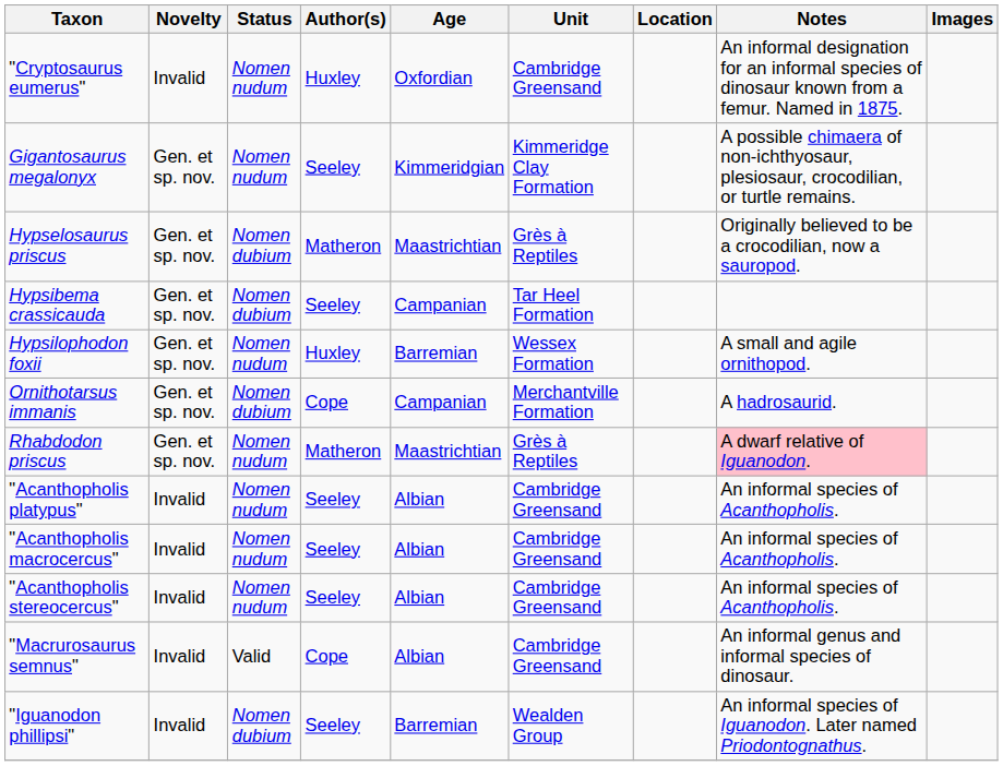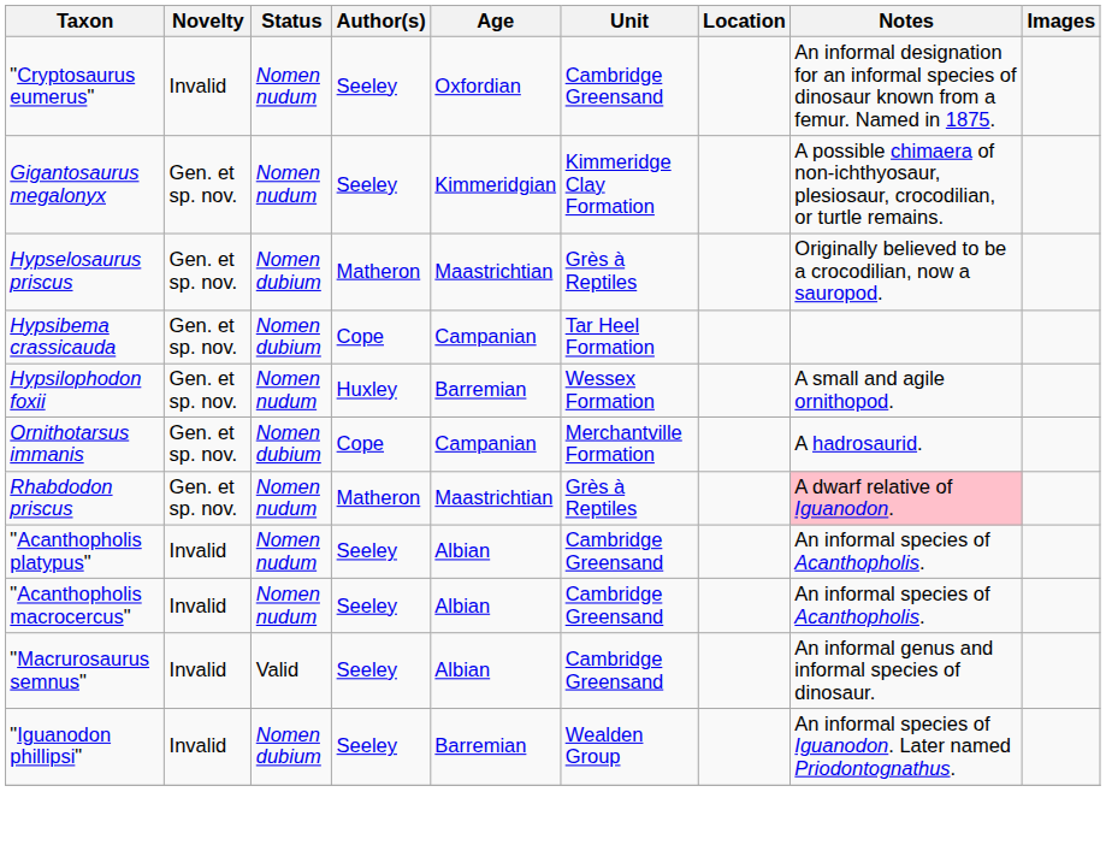 <table class="wikitable sortable" align="center" width="100%">
 <tr>
 <th>Taxon</th>
 <th>Novelty</th>
 <th>Status</th>
 <th>Author(s)</th>
 <th>Age</th>
 <th>Unit</th>
 <th>Location</th>
 <th>Notes</th>
 <th>Images</th>
 </tr>
 <tr>
 <td>"<a href='#'>Cryptosaurus eumerus</a>"</td>
 <td>Invalid</td>
 <td><em><a href='#'>Nomen nudum</a></em></td>
-<td><a href='#'>Huxley</a></td>
+<td><a href='#'>Seeley</a></td>
 <td><a href='#'>Oxfordian</a></td>
 <td><a href='#'>Cambridge Greensand</a></td>
 <td></td>
 <td>An informal designation for an informal species of dinosaur known from a femur. Named in <a href='#'>1875</a>.</td>
 <td></td>
 </tr>
 <tr>
 <td><em><a href='#'>Gigantosaurus megalonyx</a></em></td>
 <td>Gen. et sp. nov.</td>
 <td><em><a href='#'>Nomen nudum</a></em></td>
 <td><a href='#'>Seeley</a></td>
 <td><a href='#'>Kimmeridgian</a></td>
 <td><a href='#'>Kimmeridge Clay Formation</a></td>
 <td></td>
 <td>A possible <a href='#'>chimaera</a> of non-ichthyosaur, plesiosaur, crocodilian, or turtle remains.</td>
 <td></td>
 </tr>
 <tr>
 <td><em><a href='#'>Hypselosaurus priscus</a></em></td>
 <td>Gen. et sp. nov.</td>
 <td><em><a href='#'>Nomen dubium</a></em></td>
 <td><a href='#'>Matheron</a></td>
 <td><a href='#'>Maastrichtian</a></td>
 <td><a href='#'>Grès à Reptiles</a></td>
 <td></td>
 <td>Originally believed to be a crocodilian, now a <a href='#'>sauropod</a>.</td>
 <td></td>
 </tr>
 <tr>
 <td><em><a href='#'>Hypsibema crassicauda</a></em></td>
 <td>Gen. et sp. nov.</td>
 <td><em><a href='#'>Nomen dubium</a></em></td>
-<td><a href='#'>Seeley</a></td>
+<td><a href='#'>Cope</a></td>
 <td><a href='#'>Campanian</a></td>
 <td><a href='#'>Tar Heel Formation</a></td>
 <td></td>
 <td></td>
 <td></td>
 </tr>
 <tr>
 <td><em><a href='#'>Hypsilophodon foxii</a></em></td>
 <td>Gen. et sp. nov.</td>
 <td><em><a href='#'>Nomen nudum</a></em></td>
 <td><a href='#'>Huxley</a></td>
 <td><a href='#'>Barremian</a></td>
 <td><a href='#'>Wessex Formation</a></td>
 <td></td>
 <td>A small and agile <a href='#'>ornithopod</a>.</td>
 <td></td>
 </tr>
 <tr>
 <td><em><a href='#'>Ornithotarsus immanis</a></em></td>
 <td>Gen. et sp. nov.</td>
 <td><em><a href='#'>Nomen dubium</a></em></td>
 <td><a href='#'>Cope</a></td>
 <td><a href='#'>Campanian</a></td>
 <td><a href='#'>Merchantville Formation</a></td>
 <td></td>
 <td>A <a href='#'>hadrosaurid</a>.</td>
 <td></td>
 </tr>
 <tr>
 <td><em><a href='#'>Rhabdodon priscus</a></em></td>
 <td>Gen. et sp. nov.</td>
 <td><em><a href='#'>Nomen nudum</a></em></td>
 <td><a href='#'>Matheron</a></td>
 <td><a href='#'>Maastrichtian</a></td>
 <td><a href='#'>Grès à Reptiles</a></td>
 <td></td>
 <td style="background: pink;">A dwarf relative of <em><a href='#'>Iguanodon</a></em>.</td>
 <td></td>
 </tr>
 <tr>
 <td>"<a href='#'>Acanthopholis platypus</a>"</td>
 <td>Invalid</td>
 <td><em><a href='#'>Nomen nudum</a></em></td>
 <td><a href='#'>Seeley</a></td>
 <td><a href='#'>Albian</a></td>
 <td><a href='#'>Cambridge Greensand</a></td>
 <td></td>
 <td>An informal species of <em><a href='#'>Acanthopholis</a></em>.</td>
 <td></td>
 </tr>
 <tr>
 <td>"<a href='#'>Acanthopholis macrocercus</a>"</td>
 <td>Invalid</td>
 <td><em><a href='#'>Nomen nudum</a></em></td>
 <td><a href='#'>Seeley</a></td>
 <td><a href='#'>Albian</a></td>
 <td><a href='#'>Cambridge Greensand</a></td>
 <td></td>
 <td>An informal species of <em><a href='#'>Acanthopholis</a></em>.</td>
 <td></td>
 </tr>
 <tr>
-<td>"<a href='#'>Acanthopholis stereocercus</a>"</td>
-<td>Invalid</td>
-<td><em><a href='#'>Nomen nudum</a></em></td>
-<td><a href='#'>Seeley</a></td>
-<td><a href='#'>Albian</a></td>
-<td><a href='#'>Cambridge Greensand</a></td>
-<td></td>
-<td>An informal species of <em><a href='#'>Acanthopholis</a></em>.</td>
-<td></td>
-</tr>
-<tr>
 <td>"<a href='#'>Macrurosaurus semnus</a>"</td>
 <td>Invalid</td>
 <td>Valid</td>
-<td><a href='#'>Cope</a></td>
+<td><a href='#'>Seeley</a></td>
 <td><a href='#'>Albian</a></td>
 <td><a href='#'>Cambridge Greensand</a></td>
 <td></td>
 <td>An informal genus and informal species of dinosaur.</td>
 <td></td>
 </tr>
 <tr>
 <td>"<a href='#'>Iguanodon phillipsi</a>"</td>
 <td>Invalid</td>
 <td><em><a href='#'>Nomen dubium</a></em></td>
 <td><a href='#'>Seeley</a></td>
 <td><a href='#'>Barremian</a></td>
 <td><a href='#'>Wealden Group</a></td>
 <td></td>
 <td>An informal species of <em><a href='#'>Iguanodon</a></em>. Later named <em><a href='#'>Priodontognathus</a></em>.</td>
 <td></td>
 </tr>
 <tr>
 </tr>
 </table>
